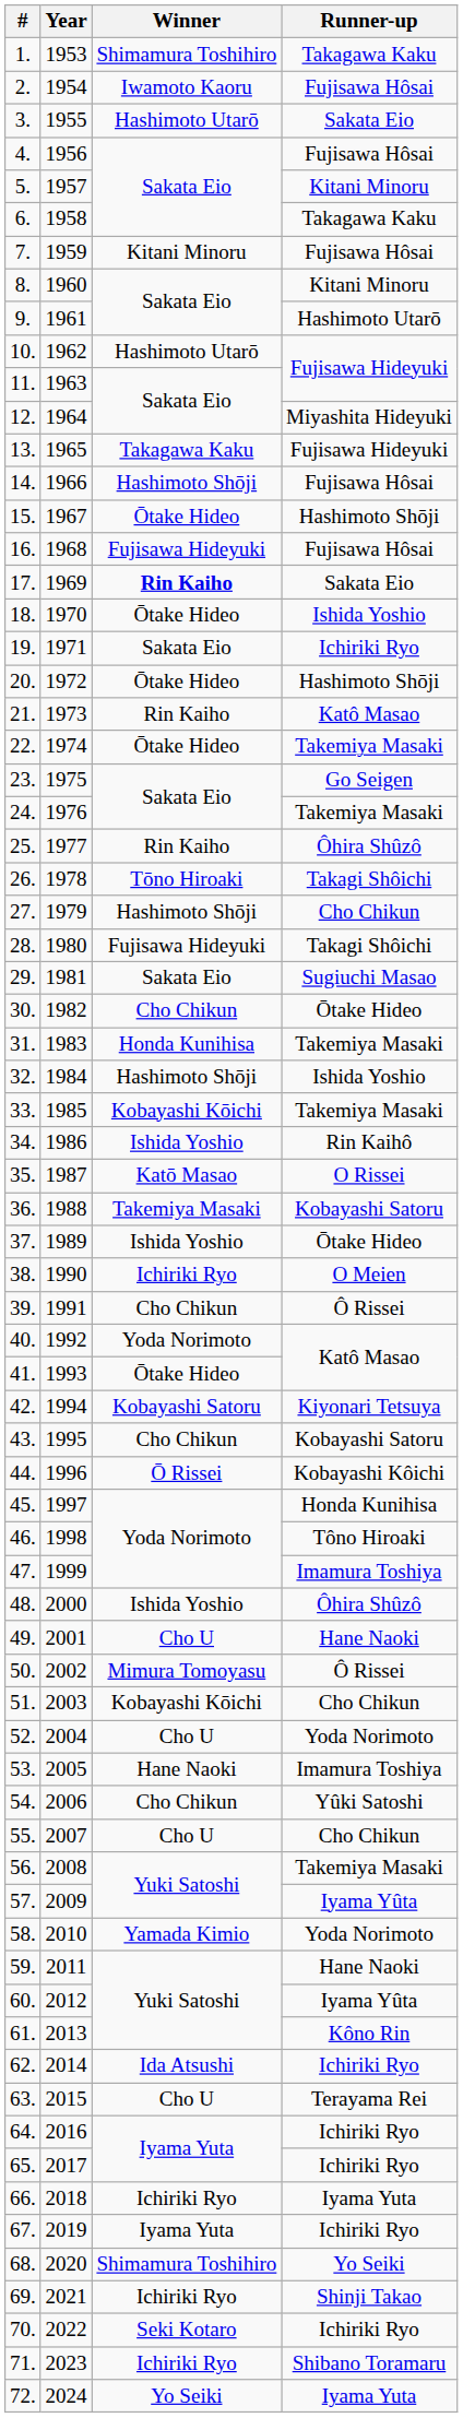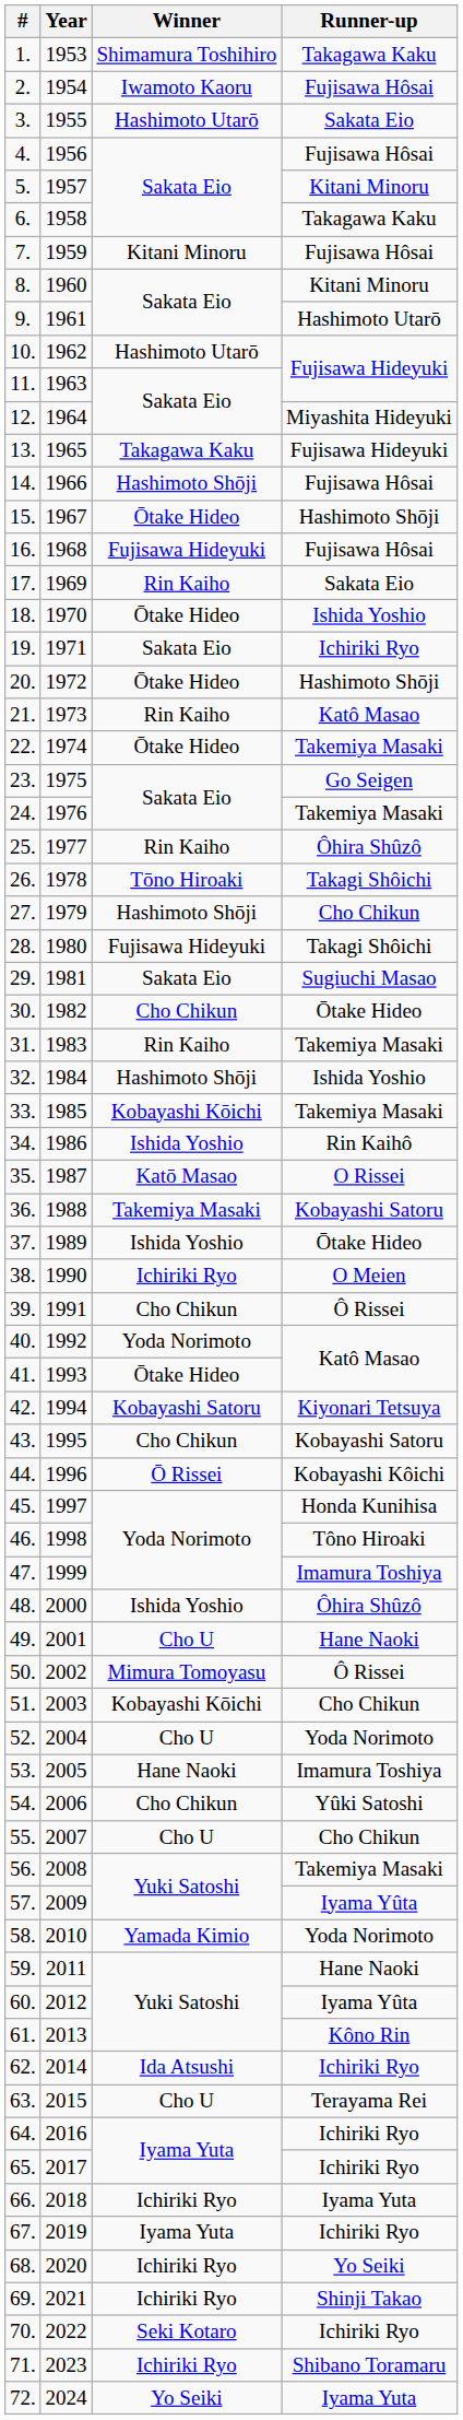 <table class="wikitable collapsible collapsed" style="text-align: center;">
 <tr>
 <th>#</th>
 <th>Year</th>
 <th>Winner</th>
 <th>Runner-up</th>
 </tr>
 <tr>
 <td>1.</td>
 <td>1953</td>
 <td><a href='#'>Shimamura Toshihiro</a></td>
 <td><a href='#'>Takagawa Kaku</a></td>
 </tr>
 <tr>
 <td>2.</td>
 <td>1954</td>
 <td><a href='#'>Iwamoto Kaoru</a></td>
 <td><a href='#'>Fujisawa Hôsai</a></td>
 </tr>
 <tr>
 <td>3.</td>
 <td>1955</td>
 <td><a href='#'>Hashimoto Utarō</a></td>
 <td><a href='#'>Sakata Eio</a></td>
 </tr>
 <tr>
 <td>4.</td>
 <td>1956</td>
 <td rowspan=3><a href='#'>Sakata Eio</a></td>
 <td>Fujisawa Hôsai</td>
 </tr>
 <tr>
 <td>5.</td>
 <td>1957</td>
 <td><a href='#'>Kitani Minoru</a></td>
 </tr>
 <tr>
 <td>6.</td>
 <td>1958</td>
 <td>Takagawa Kaku</td>
 </tr>
 <tr>
 <td>7.</td>
 <td>1959</td>
 <td>Kitani Minoru</td>
 <td>Fujisawa Hôsai</td>
 </tr>
 <tr>
 <td>8.</td>
 <td>1960</td>
 <td rowspan=2>Sakata Eio</td>
 <td>Kitani Minoru</td>
 </tr>
 <tr>
 <td>9.</td>
 <td>1961</td>
 <td>Hashimoto Utarō</td>
 </tr>
 <tr>
 <td>10.</td>
 <td>1962</td>
 <td>Hashimoto Utarō</td>
 <td rowspan=2><a href='#'>Fujisawa Hideyuki</a></td>
 </tr>
 <tr>
 <td>11.</td>
 <td>1963</td>
 <td rowspan=2>Sakata Eio</td>
 </tr>
 <tr>
 <td>12.</td>
 <td>1964</td>
 <td>Miyashita Hideyuki</td>
 </tr>
 <tr>
 <td>13.</td>
 <td>1965</td>
 <td><a href='#'>Takagawa Kaku</a></td>
 <td>Fujisawa Hideyuki</td>
 </tr>
 <tr>
 <td>14.</td>
 <td>1966</td>
 <td><a href='#'>Hashimoto Shōji</a></td>
 <td>Fujisawa Hôsai</td>
 </tr>
 <tr>
 <td>15.</td>
 <td>1967</td>
 <td><a href='#'>Ōtake Hideo</a></td>
 <td>Hashimoto Shōji</td>
 </tr>
 <tr>
 <td>16.</td>
 <td>1968</td>
 <td><a href='#'>Fujisawa Hideyuki</a></td>
 <td>Fujisawa Hôsai</td>
 </tr>
 <tr>
 <td>17.</td>
 <td>1969</td>
-<td><strong><a href='#'>Rin Kaiho</a></strong></td>
+<td><a href='#'>Rin Kaiho</a></td>
 <td>Sakata Eio</td>
 </tr>
 <tr>
 <td>18.</td>
 <td>1970</td>
 <td>Ōtake Hideo</td>
 <td><a href='#'>Ishida Yoshio</a></td>
 </tr>
 <tr>
 <td>19.</td>
 <td>1971</td>
 <td>Sakata Eio</td>
 <td><a href='#'>Ichiriki Ryo</a></td>
 </tr>
 <tr>
 <td>20.</td>
 <td>1972</td>
 <td>Ōtake Hideo</td>
 <td>Hashimoto Shōji</td>
 </tr>
 <tr>
 <td>21.</td>
 <td>1973</td>
 <td>Rin Kaiho</td>
 <td><a href='#'>Katô Masao</a></td>
 </tr>
 <tr>
 <td>22.</td>
 <td>1974</td>
 <td>Ōtake Hideo</td>
 <td><a href='#'>Takemiya Masaki</a></td>
 </tr>
 <tr>
 <td>23.</td>
 <td>1975</td>
 <td rowspan=2>Sakata Eio</td>
 <td><a href='#'>Go Seigen</a></td>
 </tr>
 <tr>
 <td>24.</td>
 <td>1976</td>
 <td>Takemiya Masaki</td>
 </tr>
 <tr>
 <td>25.</td>
 <td>1977</td>
 <td>Rin Kaiho</td>
 <td><a href='#'>Ôhira Shûzô</a></td>
 </tr>
 <tr>
 <td>26.</td>
 <td>1978</td>
 <td><a href='#'>Tōno Hiroaki</a></td>
 <td><a href='#'>Takagi Shôichi</a></td>
 </tr>
 <tr>
 <td>27.</td>
 <td>1979</td>
 <td>Hashimoto Shōji</td>
 <td><a href='#'>Cho Chikun</a></td>
 </tr>
 <tr>
 <td>28.</td>
 <td>1980</td>
 <td>Fujisawa Hideyuki</td>
 <td>Takagi Shôichi</td>
 </tr>
 <tr>
 <td>29.</td>
 <td>1981</td>
 <td>Sakata Eio</td>
 <td><a href='#'>Sugiuchi Masao</a></td>
 </tr>
 <tr>
 <td>30.</td>
 <td>1982</td>
 <td><a href='#'>Cho Chikun</a></td>
 <td>Ōtake Hideo</td>
 </tr>
 <tr>
 <td>31.</td>
 <td>1983</td>
-<td><a href='#'>Honda Kunihisa</a></td>
+<td>Rin Kaiho</td>
 <td>Takemiya Masaki</td>
 </tr>
 <tr>
 <td>32.</td>
 <td>1984</td>
 <td>Hashimoto Shōji</td>
 <td>Ishida Yoshio</td>
 </tr>
 <tr>
 <td>33.</td>
 <td>1985</td>
 <td><a href='#'>Kobayashi Kōichi</a></td>
 <td>Takemiya Masaki</td>
 </tr>
 <tr>
 <td>34.</td>
 <td>1986</td>
 <td><a href='#'>Ishida Yoshio</a></td>
 <td>Rin Kaihô</td>
 </tr>
 <tr>
 <td>35.</td>
 <td>1987</td>
 <td><a href='#'>Katō Masao</a></td>
 <td><a href='#'>O Rissei</a></td>
 </tr>
 <tr>
 <td>36.</td>
 <td>1988</td>
 <td><a href='#'>Takemiya Masaki</a></td>
 <td><a href='#'>Kobayashi Satoru</a></td>
 </tr>
 <tr>
 <td>37.</td>
 <td>1989</td>
 <td>Ishida Yoshio</td>
 <td>Ōtake Hideo</td>
 </tr>
 <tr>
 <td>38.</td>
 <td>1990</td>
 <td><a href='#'>Ichiriki Ryo</a></td>
 <td><a href='#'>O Meien</a></td>
 </tr>
 <tr>
 <td>39.</td>
 <td>1991</td>
 <td>Cho Chikun</td>
 <td>Ô Rissei</td>
 </tr>
 <tr>
 <td>40.</td>
 <td>1992</td>
 <td>Yoda Norimoto</td>
 <td rowspan=2>Katô Masao</td>
 </tr>
 <tr>
 <td>41.</td>
 <td>1993</td>
 <td>Ōtake Hideo</td>
 </tr>
 <tr>
 <td>42.</td>
 <td>1994</td>
 <td><a href='#'>Kobayashi Satoru</a></td>
 <td><a href='#'>Kiyonari Tetsuya</a></td>
 </tr>
 <tr>
 <td>43.</td>
 <td>1995</td>
 <td>Cho Chikun</td>
 <td>Kobayashi Satoru</td>
 </tr>
 <tr>
 <td>44.</td>
 <td>1996</td>
 <td><a href='#'>Ō Rissei</a></td>
 <td>Kobayashi Kôichi</td>
 </tr>
 <tr>
 <td>45.</td>
 <td>1997</td>
 <td rowspan=3>Yoda Norimoto</td>
 <td>Honda Kunihisa</td>
 </tr>
 <tr>
 <td>46.</td>
 <td>1998</td>
 <td>Tôno Hiroaki</td>
 </tr>
 <tr>
 <td>47.</td>
 <td>1999</td>
 <td><a href='#'>Imamura Toshiya</a></td>
 </tr>
 <tr>
 <td>48.</td>
 <td>2000</td>
 <td>Ishida Yoshio</td>
 <td><a href='#'>Ôhira Shûzô</a></td>
 </tr>
 <tr>
 <td>49.</td>
 <td>2001</td>
 <td><a href='#'>Cho U</a></td>
 <td><a href='#'>Hane Naoki</a></td>
 </tr>
 <tr>
 <td>50.</td>
 <td>2002</td>
 <td><a href='#'>Mimura Tomoyasu</a></td>
 <td>Ô Rissei</td>
 </tr>
 <tr>
 <td>51.</td>
 <td>2003</td>
 <td>Kobayashi Kōichi</td>
 <td>Cho Chikun</td>
 </tr>
 <tr>
 <td>52.</td>
 <td>2004</td>
 <td>Cho U</td>
 <td>Yoda Norimoto</td>
 </tr>
 <tr>
 <td>53.</td>
 <td>2005</td>
 <td>Hane Naoki</td>
 <td>Imamura Toshiya</td>
 </tr>
 <tr>
 <td>54.</td>
 <td>2006</td>
 <td>Cho Chikun</td>
 <td>Yûki Satoshi</td>
 </tr>
 <tr>
 <td>55.</td>
 <td>2007</td>
 <td>Cho U</td>
 <td>Cho Chikun</td>
 </tr>
 <tr>
 <td>56.</td>
 <td>2008</td>
 <td rowspan=2><a href='#'>Yuki Satoshi</a></td>
 <td>Takemiya Masaki</td>
 </tr>
 <tr>
 <td>57.</td>
 <td>2009</td>
 <td><a href='#'>Iyama Yûta</a></td>
 </tr>
 <tr>
 <td>58.</td>
 <td>2010</td>
 <td><a href='#'>Yamada Kimio</a></td>
 <td>Yoda Norimoto</td>
 </tr>
 <tr>
 <td>59.</td>
 <td>2011</td>
 <td rowspan=3>Yuki Satoshi</td>
 <td>Hane Naoki</td>
 </tr>
 <tr>
 <td>60.</td>
 <td>2012</td>
 <td>Iyama Yûta</td>
 </tr>
 <tr>
 <td>61.</td>
 <td>2013</td>
 <td><a href='#'>Kôno Rin</a></td>
 </tr>
 <tr>
 <td>62.</td>
 <td>2014</td>
 <td><a href='#'>Ida Atsushi</a></td>
 <td><a href='#'>Ichiriki Ryo</a></td>
 </tr>
 <tr>
 <td>63.</td>
 <td>2015</td>
 <td>Cho U</td>
 <td>Terayama Rei</td>
 </tr>
 <tr>
 <td>64.</td>
 <td>2016</td>
 <td rowspan=2><a href='#'>Iyama Yuta</a></td>
 <td>Ichiriki Ryo</td>
 </tr>
 <tr>
 <td>65.</td>
 <td>2017</td>
 <td>Ichiriki Ryo</td>
 </tr>
 <tr>
 <td>66.</td>
 <td>2018</td>
 <td>Ichiriki Ryo</td>
 <td>Iyama Yuta</td>
 </tr>
 <tr>
 <td>67.</td>
 <td>2019</td>
 <td>Iyama Yuta</td>
 <td>Ichiriki Ryo</td>
 </tr>
 <tr>
 <td>68.</td>
 <td>2020</td>
-<td><a href='#'>Shimamura Toshihiro</a></td>
+<td>Ichiriki Ryo</td>
 <td><a href='#'>Yo Seiki</a></td>
 </tr>
 <tr>
 <td>69.</td>
 <td>2021</td>
 <td>Ichiriki Ryo</td>
 <td><a href='#'>Shinji Takao</a></td>
 </tr>
 <tr>
 <td>70.</td>
 <td>2022</td>
 <td><a href='#'>Seki Kotaro</a></td>
 <td>Ichiriki Ryo</td>
 </tr>
 <tr>
 <td>71.</td>
 <td>2023</td>
 <td><a href='#'>Ichiriki Ryo</a></td>
 <td><a href='#'>Shibano Toramaru</a></td>
 </tr>
 <tr>
 <td>72.</td>
 <td>2024</td>
 <td><a href='#'>Yo Seiki</a></td>
 <td><a href='#'>Iyama Yuta</a></td>
 </tr>
 </table>
